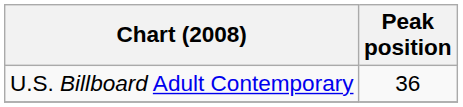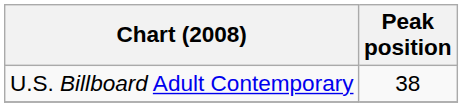 <table class="wikitable sortable">
 <tr>
 <th>Chart (2008)</th>
 <th>Peak<br>position</th>
 </tr>
 <tr>
 <td>U.S. <em>Billboard</em> <a href='#'>Adult Contemporary</a></td>
-<td align="center">36</td>
+<td align="center">38</td>
 </tr>
 <tr>
 </tr>
 </table>
